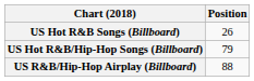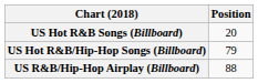 <table class="wikitable plainrowheaders sortable">
 <tr>
 <th>Chart (2018)</th>
 <th>Position</th>
 </tr>
 <tr>
 <th scope="row">US Hot R&B Songs (<em>Billboard</em>)</th>
-<td style="text-align:center;">26</td>
+<td style="text-align:center;">20</td>
 </tr>
 <tr>
 <th scope="row">US Hot R&B/Hip-Hop Songs (<em>Billboard</em>)</th>
 <td style="text-align:center;">79</td>
 </tr>
 <tr>
 <th scope="row">US R&B/Hip-Hop Airplay (<em>Billboard</em>)</th>
 <td style="text-align:center;">88</td>
 </tr>
 </table>
